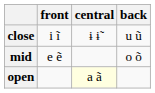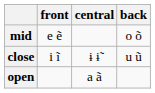 <table class="wikitable" style="text-align:center">
 <tr>
 <th></th>
 <th>front</th>
 <th>central</th>
 <th>back</th>
 </tr>
 <tr>
+<th>mid</th>
+<td>e ẽ</td>
+<td></td>
+<td>o õ</td>
+</tr>
+<tr>
 <th>close</th>
 <td>i ĩ</td>
 <td>ɨ ɨ̃</td>
 <td>u ũ</td>
 </tr>
 <tr>
-<th>mid</th>
-<td>e ẽ</td>
-<td></td>
-<td>o õ</td>
-</tr>
-<tr>
 <th>open</th>
 <td></td>
-<td style="background: lightyellow;">a ã</td>
+<td>a ã</td>
 <td></td>
 </tr>
 </table>
